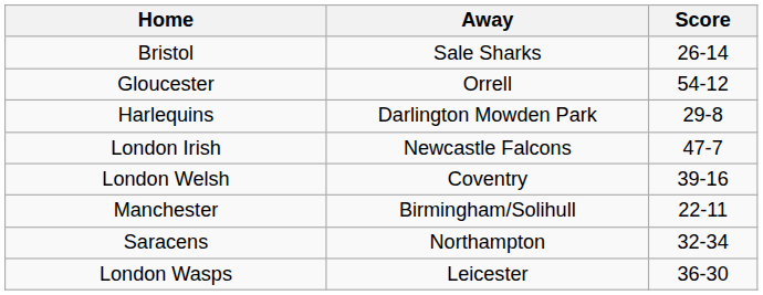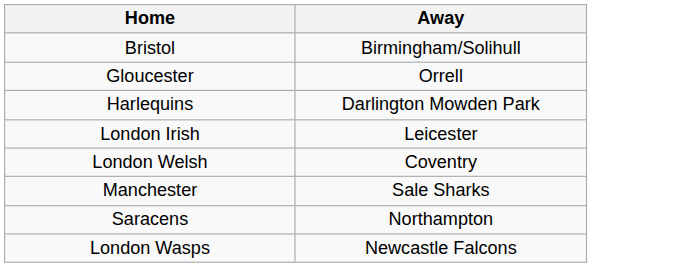 <table class="wikitable" style="text-align: center">
 <tr>
 <th width=250>Home</th>
 <th width=250>Away</th>
-<th width=80>Score</th>
 </tr>
 <tr>
 <td>Bristol</td>
-<td>Sale Sharks</td>
-<td>26-14</td>
+<td>Birmingham/Solihull</td>
 </tr>
 <tr>
 <td>Gloucester</td>
 <td>Orrell</td>
-<td>54-12</td>
 </tr>
 <tr>
 <td>Harlequins</td>
 <td>Darlington Mowden Park</td>
-<td>29-8</td>
 </tr>
 <tr>
 <td>London Irish</td>
-<td>Newcastle Falcons</td>
-<td>47-7</td>
+<td>Leicester</td>
 </tr>
 <tr>
 <td>London Welsh</td>
 <td>Coventry</td>
-<td>39-16</td>
 </tr>
 <tr>
 <td>Manchester</td>
-<td>Birmingham/Solihull</td>
-<td>22-11</td>
+<td>Sale Sharks</td>
 </tr>
 <tr>
 <td>Saracens</td>
 <td>Northampton</td>
-<td>32-34</td>
 </tr>
 <tr>
 <td>London Wasps</td>
-<td>Leicester</td>
-<td>36-30</td>
+<td>Newcastle Falcons</td>
 </tr>
 </table>
